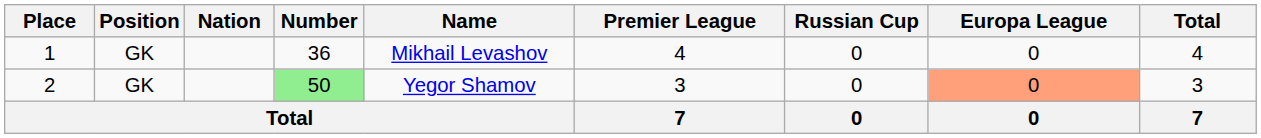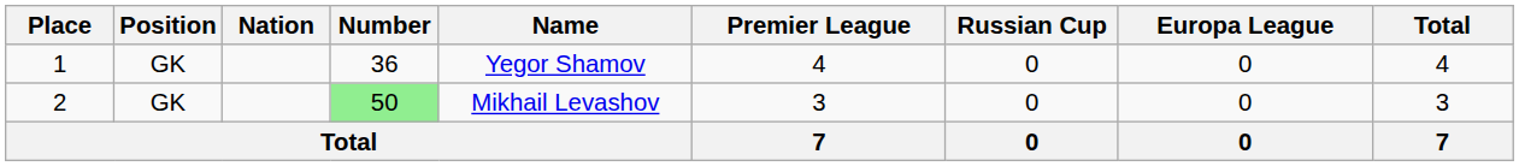 <table class="wikitable" style="font-size: 95%; text-align: center;">
 <tr>
 <th width=60>Place</th>
 <th width=60>Position</th>
 <th width=60>Nation</th>
 <th width=60>Number</th>
 <th width=150>Name</th>
 <th width=150>Premier League</th>
 <th width=100>Russian Cup</th>
 <th width=150>Europa League</th>
 <th width=80>Total</th>
 </tr>
 <tr>
 <td>1</td>
 <td>GK</td>
 <td></td>
 <td>36</td>
-<td><a href='#'>Mikhail Levashov</a></td>
+<td><a href='#'>Yegor Shamov</a></td>
 <td>4</td>
 <td>0</td>
 <td>0</td>
 <td>4</td>
 </tr>
 <tr>
 <td>2</td>
 <td>GK</td>
 <td></td>
 <td style="background: lightgreen;">50</td>
-<td><a href='#'>Yegor Shamov</a></td>
+<td><a href='#'>Mikhail Levashov</a></td>
 <td>3</td>
 <td>0</td>
-<td style="background: lightsalmon;">0</td>
+<td>0</td>
 <td>3</td>
 </tr>
 <tr>
 <th colspan=5>Total</th>
 <th>7</th>
 <th>0</th>
 <th>0</th>
 <th>7</th>
 </tr>
 </table>
